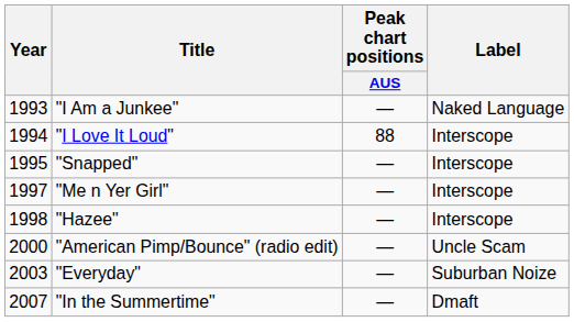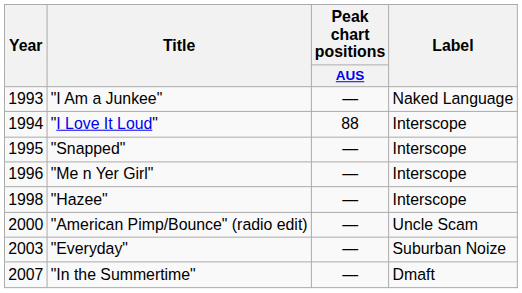 <table class="wikitable">
 <tr>
 <th scope="col" rowspan="2">Year</th>
 <th scope="col" rowspan="2">Title</th>
 <th scope="col" colspan="1">Peak chart positions</th>
 <th scope="col" rowspan="2">Label</th>
 </tr>
 <tr>
 <th scope="col" style="width:3em; font-size:85%"><a href='#'>AUS</a><br></th>
 </tr>
 <tr>
 <td>1993</td>
 <td>"I Am a Junkee"</td>
 <td align="center">—</td>
 <td>Naked Language</td>
 </tr>
 <tr>
 <td>1994</td>
 <td>"<a href='#'>I Love It Loud</a>"</td>
 <td align="center">88</td>
 <td>Interscope</td>
 </tr>
 <tr>
 <td>1995</td>
 <td>"Snapped"</td>
 <td align="center">—</td>
 <td>Interscope</td>
 </tr>
 <tr>
-<td>1997</td>
+<td>1996</td>
 <td>"Me n Yer Girl"</td>
 <td align="center">—</td>
 <td>Interscope</td>
 </tr>
 <tr>
 <td>1998</td>
 <td>"Hazee"</td>
 <td align="center">—</td>
 <td>Interscope</td>
 </tr>
 <tr>
 <td>2000</td>
 <td>"American Pimp/Bounce" (radio edit)</td>
 <td align="center">—</td>
 <td>Uncle Scam</td>
 </tr>
 <tr>
 <td>2003</td>
 <td>"Everyday"</td>
 <td align="center">—</td>
 <td>Suburban Noize</td>
 </tr>
 <tr>
 <td>2007</td>
 <td>"In the Summertime"</td>
 <td align="center">—</td>
 <td>Dmaft</td>
 </tr>
 </table>
